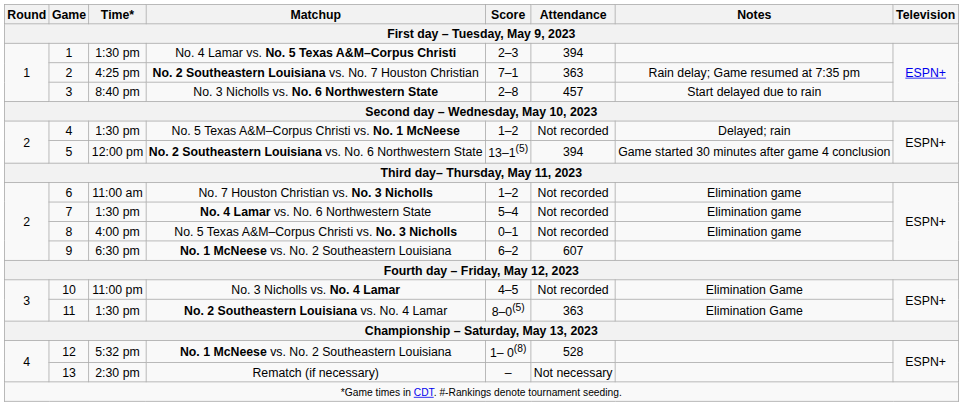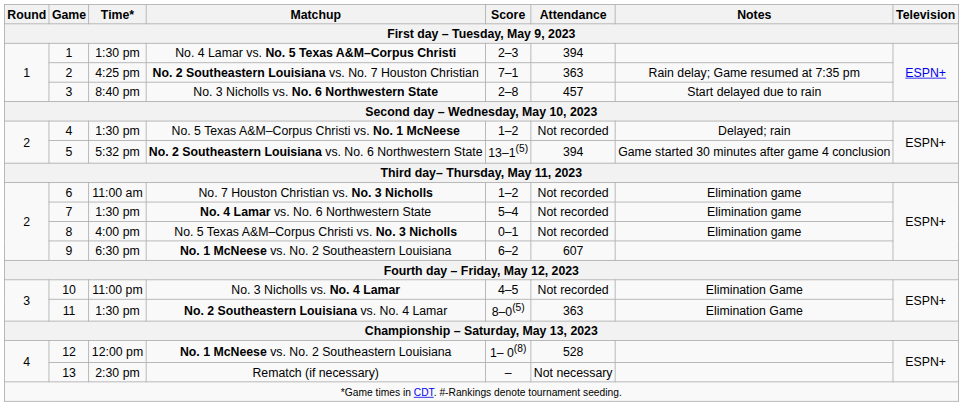 <table class="wikitable" style="font-size: 95%;text-align:center">
 <tr align="center">
 <th>Round</th>
 <th>Game</th>
 <th>Time*</th>
 <th>Matchup</th>
 <th>Score</th>
 <th>Attendance</th>
 <th>Notes</th>
 <th>Television</th>
 </tr>
 <tr>
 <th colspan="8">First day – Tuesday, May 9, 2023</th>
 </tr>
 <tr>
 <td rowspan="3">1</td>
 <td>1</td>
 <td>1:30 pm</td>
 <td>No. 4 Lamar vs. <strong>No. 5 Texas A&M–Corpus Christi</strong></td>
 <td>2–3</td>
 <td>394</td>
 <td></td>
 <td rowspan="3"><a href='#'>ESPN+</a></td>
 </tr>
 <tr>
 <td>2</td>
 <td>4:25 pm</td>
 <td><strong>No. 2 Southeastern Louisiana</strong> vs. No. 7 Houston Christian</td>
 <td>7–1</td>
 <td>363</td>
 <td>Rain delay; Game resumed at 7:35 pm</td>
 </tr>
 <tr>
 <td>3</td>
 <td>8:40 pm</td>
 <td>No. 3 Nicholls vs. <strong>No. 6 Northwestern State</strong></td>
 <td>2–8</td>
 <td>457</td>
 <td>Start delayed due to rain</td>
 </tr>
 <tr>
 <th colspan="8">Second day – Wednesday, May 10, 2023</th>
 </tr>
 <tr>
 <td rowspan="2">2</td>
 <td>4</td>
 <td>1:30 pm</td>
 <td>No. 5 Texas A&M–Corpus Christi vs. <strong>No. 1 McNeese</strong></td>
 <td>1–2</td>
 <td>Not recorded</td>
 <td>Delayed; rain</td>
 <td rowspan="2">ESPN+</td>
 </tr>
 <tr>
 <td>5</td>
-<td>12:00 pm</td>
+<td>5:32 pm</td>
 <td><strong>No. 2 Southeastern Louisiana</strong> vs. No. 6 Northwestern State</td>
 <td>13–1<sup>(5)</sup></td>
 <td>394</td>
 <td>Game started 30 minutes after game 4 conclusion</td>
 </tr>
 <tr>
 <th colspan="8">Third day– Thursday, May 11, 2023</th>
 </tr>
 <tr>
 <td rowspan="4">2</td>
 <td>6</td>
 <td>11:00 am</td>
 <td>No. 7 Houston Christian vs. <strong>No. 3 Nicholls</strong></td>
 <td>1–2</td>
 <td>Not recorded</td>
 <td>Elimination game</td>
 <td rowspan="4">ESPN+</td>
 </tr>
 <tr>
 <td>7</td>
 <td>1:30 pm</td>
 <td><strong>No. 4 Lamar</strong> vs. No. 6 Northwestern State</td>
 <td>5–4</td>
 <td>Not recorded</td>
 <td>Elimination game</td>
 </tr>
 <tr>
 <td>8</td>
 <td>4:00 pm</td>
 <td>No. 5 Texas A&M–Corpus Christi vs. <strong>No. 3 Nicholls</strong></td>
 <td>0–1</td>
 <td>Not recorded</td>
 <td>Elimination game</td>
 </tr>
 <tr>
 <td>9</td>
 <td>6:30 pm</td>
 <td><strong>No. 1 McNeese</strong> vs. No. 2 Southeastern Louisiana</td>
 <td>6–2</td>
 <td>607</td>
 </tr>
 <tr>
 <th colspan="8">Fourth day – Friday, May 12, 2023</th>
 </tr>
 <tr>
 <td rowspan="2">3</td>
 <td>10</td>
 <td>11:00 pm</td>
 <td>No. 3 Nicholls vs. <strong>No. 4 Lamar</strong></td>
 <td>4–5</td>
 <td>Not recorded</td>
 <td>Elimination Game</td>
 <td rowspan="2">ESPN+</td>
 </tr>
 <tr>
 <td>11</td>
 <td>1:30 pm</td>
 <td><strong>No. 2 Southeastern Louisiana</strong> vs. No. 4 Lamar</td>
 <td>8–0<sup>(5)</sup></td>
 <td>363</td>
 <td>Elimination Game</td>
 </tr>
 <tr>
 <th colspan="8">Championship – Saturday, May 13, 2023</th>
 </tr>
 <tr>
 <td rowspan="2">4</td>
 <td>12</td>
-<td>5:32 pm</td>
+<td>12:00 pm</td>
 <td><strong>No. 1 McNeese</strong> vs. No. 2 Southeastern Louisiana</td>
 <td>1– 0<sup>(8)</sup></td>
 <td>528</td>
 <td></td>
 <td rowspan="2">ESPN+</td>
 </tr>
 <tr>
 <td>13</td>
 <td>2:30 pm</td>
 <td>Rematch (if necessary)</td>
 <td>–</td>
 <td>Not necessary</td>
 </tr>
 <tr>
 <td colspan="8"><small>*Game times in <a href='#'>CDT</a>. #-Rankings denote tournament seeding.</small></td>
 </tr>
 </table>
